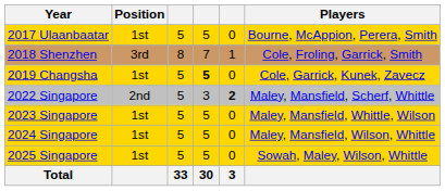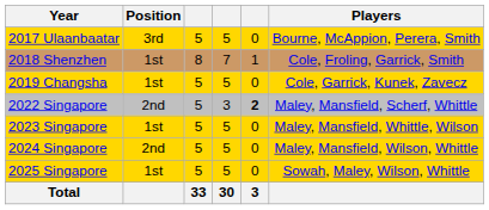 <table class="wikitable" style="text-align: center;">
 <tr>
 <th>Year</th>
 <th>Position</th>
 <th width=25px></th>
 <th width=25px></th>
 <th width=25px></th>
 <th>Players</th>
 </tr>
 <tr bgcolor="#FFD700">
 <td style="text-align: left;"> <a href='#'>2017 Ulaanbaatar</a></td>
-<td>1st </td>
+<td>3rd </td>
 <td>5</td>
 <td>5</td>
 <td>0</td>
 <td><a href='#'>Bourne</a>, <a href='#'>McAppion</a>, <a href='#'>Perera</a>, <a href='#'>Smith</a></td>
 </tr>
 <tr bgcolor="#cc9966">
 <td style="text-align: left;"> <a href='#'>2018 Shenzhen</a></td>
-<td>3rd </td>
+<td>1st </td>
 <td>8</td>
 <td>7</td>
 <td>1</td>
 <td><a href='#'>Cole</a>, <a href='#'>Froling</a>, <a href='#'>Garrick</a>, <a href='#'>Smith</a></td>
 </tr>
 <tr bgcolor="#FFD700">
 <td style="text-align: left;"> <a href='#'>2019 Changsha</a></td>
 <td>1st </td>
 <td>5</td>
-<td><strong>5</strong></td>
+<td>5</td>
 <td>0</td>
 <td><a href='#'>Cole</a>, <a href='#'>Garrick</a>, <a href='#'>Kunek</a>, <a href='#'>Zavecz</a></td>
 </tr>
 <tr bgcolor="silver">
 <td style="text-align: left;"> <a href='#'>2022 Singapore</a></td>
 <td>2nd </td>
 <td>5</td>
 <td>3</td>
 <td><strong>2</strong></td>
 <td><a href='#'>Maley</a>, <a href='#'>Mansfield</a>, <a href='#'>Scherf</a>, <a href='#'>Whittle</a></td>
 </tr>
 <tr bgcolor="#FFD700">
 <td style="text-align: left;"> <a href='#'>2023 Singapore</a></td>
 <td>1st </td>
 <td>5</td>
 <td>5</td>
 <td>0</td>
 <td><a href='#'>Maley</a>, <a href='#'>Mansfield</a>, <a href='#'>Whittle</a>, <a href='#'>Wilson</a></td>
 </tr>
 <tr bgcolor="#FFD700">
 <td style="text-align: left;"> <a href='#'>2024 Singapore</a></td>
-<td>1st </td>
+<td>2nd </td>
 <td>5</td>
 <td>5</td>
 <td>0</td>
 <td><a href='#'>Maley</a>, <a href='#'>Mansfield</a>, <a href='#'>Wilson</a>, <a href='#'>Whittle</a></td>
 </tr>
 <tr bgcolor="#FFD700">
 <td style="text-align: left;"> <a href='#'>2025 Singapore</a></td>
 <td>1st </td>
 <td>5</td>
 <td>5</td>
 <td>0</td>
 <td><a href='#'>Sowah</a>, <a href='#'>Maley</a>, <a href='#'>Wilson</a>, <a href='#'>Whittle</a></td>
 </tr>
 <tr>
 <th>Total</th>
 <th></th>
 <th>33</th>
 <th>30</th>
 <th>3</th>
 <th></th>
 </tr>
 </table>
